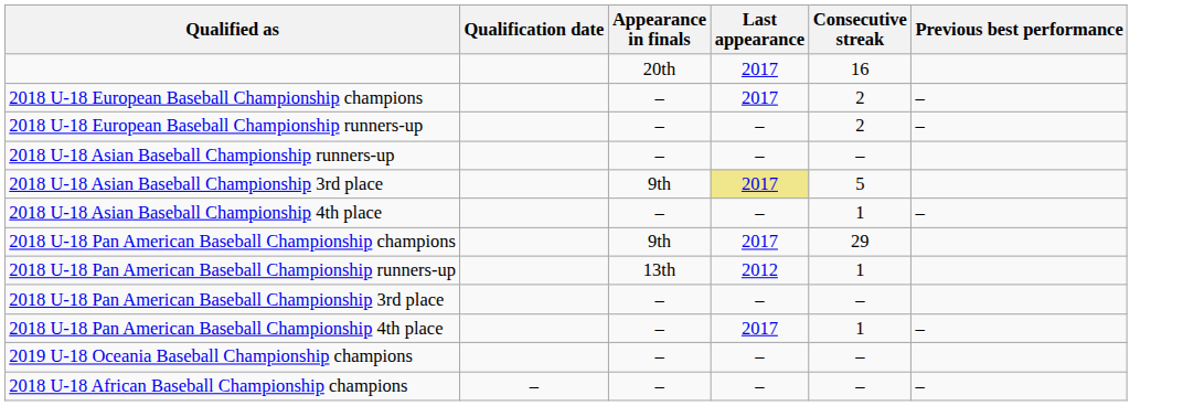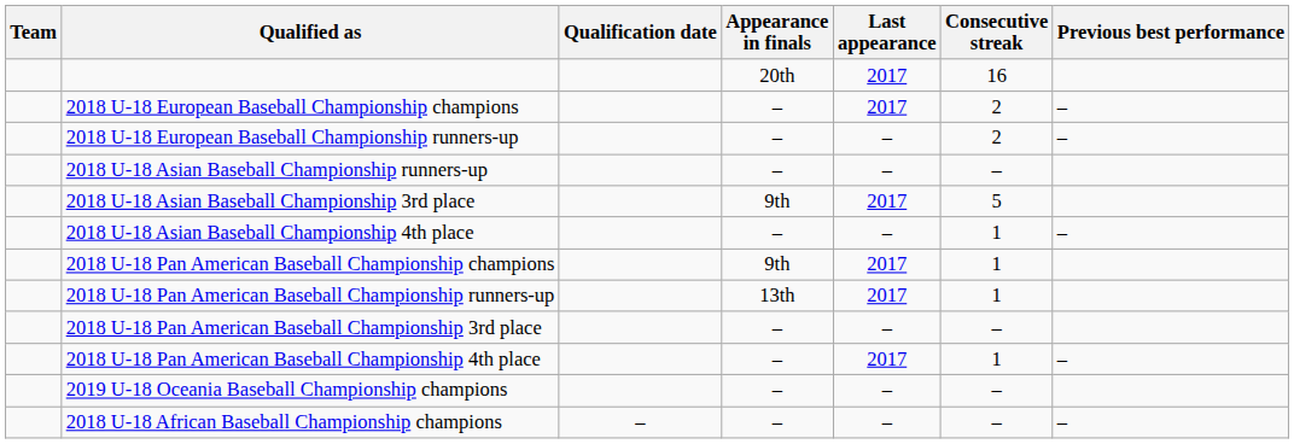 <table class="wikitable sortable" style="text-align: center;">
 <tr>
+<th>Team</th>
 <th>Qualified as</th>
 <th>Qualification date</th>
 <th data-sort-type="number">Appearance<br>in finals</th>
 <th>Last<br>appearance</th>
 <th>Consecutive<br>streak</th>
 <th>Previous best performance</th>
 </tr>
 <tr>
 <td style="text-align: left;"></td>
+<td style="text-align: left;"></td>
 <td></td>
 <td>20th</td>
 <td><a href='#'>2017</a></td>
 <td>16</td>
 <td style="text-align: left;"></td>
 </tr>
 <tr>
+<td style="text-align: left;"></td>
 <td style="text-align: left;"><a href='#'>2018 U-18 European Baseball Championship</a> champions</td>
 <td></td>
 <td>–</td>
 <td><a href='#'>2017</a></td>
 <td>2</td>
 <td style="text-align: left;">–</td>
 </tr>
 <tr>
+<td style="text-align: left;"></td>
 <td style="text-align: left;"><a href='#'>2018 U-18 European Baseball Championship</a> runners-up</td>
 <td></td>
 <td>–</td>
 <td>–</td>
 <td>2</td>
 <td style="text-align: left;">–</td>
 </tr>
 <tr>
+<td style="text-align: left;"></td>
 <td style="text-align: left;"><a href='#'>2018 U-18 Asian Baseball Championship</a> runners-up</td>
 <td></td>
 <td>–</td>
 <td>–</td>
 <td>–</td>
 <td style="text-align: left;"></td>
 </tr>
 <tr>
+<td style="text-align: left;"></td>
 <td style="text-align: left;"><a href='#'>2018 U-18 Asian Baseball Championship</a> 3rd place</td>
 <td></td>
 <td>9th</td>
-<td style="background: khaki;"><a href='#'>2017</a></td>
+<td><a href='#'>2017</a></td>
 <td>5</td>
 <td style="text-align: left;"></td>
 </tr>
 <tr>
+<td style="text-align: left;"></td>
 <td style="text-align: left;"><a href='#'>2018 U-18 Asian Baseball Championship</a> 4th place</td>
 <td></td>
 <td>–</td>
 <td>–</td>
 <td>1</td>
 <td style="text-align: left;">–</td>
 </tr>
 <tr>
+<td style="text-align: left;"></td>
 <td style="text-align: left;"><a href='#'>2018 U-18 Pan American Baseball Championship</a> champions</td>
 <td></td>
 <td>9th</td>
 <td><a href='#'>2017</a></td>
-<td>29</td>
-<td style="text-align: left;"></td>
-</tr>
-<tr>
-<td style="text-align: left;"><a href='#'>2018 U-18 Pan American Baseball Championship</a> runners-up</td>
-<td></td>
-<td>13th</td>
-<td><a href='#'>2012</a></td>
 <td>1</td>
 <td style="text-align: left;"></td>
 </tr>
 <tr>
+<td style="text-align: left;"></td>
+<td style="text-align: left;"><a href='#'>2018 U-18 Pan American Baseball Championship</a> runners-up</td>
+<td></td>
+<td>13th</td>
+<td><a href='#'>2017</a></td>
+<td>1</td>
+<td style="text-align: left;"></td>
+</tr>
+<tr>
+<td style="text-align: left;"></td>
 <td style="text-align: left;"><a href='#'>2018 U-18 Pan American Baseball Championship</a> 3rd place</td>
 <td></td>
 <td>–</td>
 <td>–</td>
 <td>–</td>
 <td style="text-align: left;"></td>
 </tr>
 <tr>
+<td style="text-align: left;"></td>
 <td style="text-align: left;"><a href='#'>2018 U-18 Pan American Baseball Championship</a> 4th place</td>
 <td></td>
 <td>–</td>
 <td><a href='#'>2017</a></td>
 <td>1</td>
 <td style="text-align: left;">–</td>
 </tr>
 <tr>
+<td style="text-align: left;"></td>
 <td style="text-align: left;"><a href='#'>2019 U-18 Oceania Baseball Championship</a> champions</td>
 <td></td>
 <td>–</td>
 <td>–</td>
 <td>–</td>
 <td style="text-align: left;"></td>
 </tr>
 <tr>
+<td style="text-align: left;"></td>
 <td style="text-align: left;"><a href='#'>2018 U-18 African Baseball Championship</a> champions</td>
 <td>–</td>
 <td>–</td>
 <td>–</td>
 <td>–</td>
 <td style="text-align: left;">–</td>
 </tr>
 </table>
